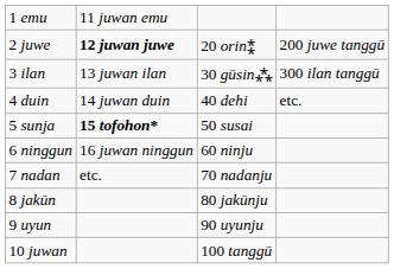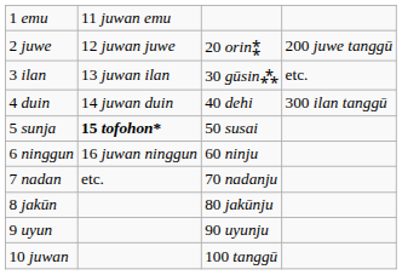 <table class="wikitable">
 <tr>
 <td>1 <em>emu</em></td>
 <td>11 <em>juwan emu</em></td>
 <td></td>
 <td></td>
 </tr>
 <tr>
 <td>2 <em>juwe</em></td>
-<td><strong>12 <em>juwan juwe</em></strong></td>
+<td>12 <em>juwan juwe</em></td>
 <td>20 <em>orin</em>⁑</td>
 <td>200 <em>juwe tanggū</em></td>
 </tr>
 <tr>
 <td>3 <em>ilan</em></td>
 <td>13 <em>juwan ilan</em></td>
 <td>30 <em>gūsin</em>⁂</td>
-<td>300 <em>ilan tanggū</em></td>
+<td>etc.</td>
 </tr>
 <tr>
 <td>4 <em>duin</em></td>
 <td>14 <em>juwan duin</em></td>
 <td>40 <em>dehi</em></td>
-<td>etc.</td>
+<td>300 <em>ilan tanggū</em></td>
 </tr>
 <tr>
 <td>5 <em>sunja</em></td>
 <td><strong>15 <em>tofohon</em>*</strong></td>
 <td>50 <em>susai</em></td>
 <td></td>
 </tr>
 <tr>
 <td>6 <em>ninggun</em></td>
 <td>16 <em>juwan ninggun</em></td>
 <td>60 <em>ninju</em></td>
 <td></td>
 </tr>
 <tr>
 <td>7 <em>nadan</em></td>
 <td>etc.</td>
 <td>70 <em>nadanju</em></td>
 <td></td>
 </tr>
 <tr>
 <td>8 <em>jakūn</em></td>
 <td></td>
 <td>80 <em>jakūnju</em></td>
 <td></td>
 </tr>
 <tr>
 <td>9 <em>uyun</em></td>
 <td></td>
 <td>90 <em>uyunju</em></td>
 <td></td>
 </tr>
 <tr>
 <td>10 <em>juwan</em></td>
 <td></td>
 <td>100 <em>tanggū</em></td>
 <td></td>
 </tr>
 </table>
